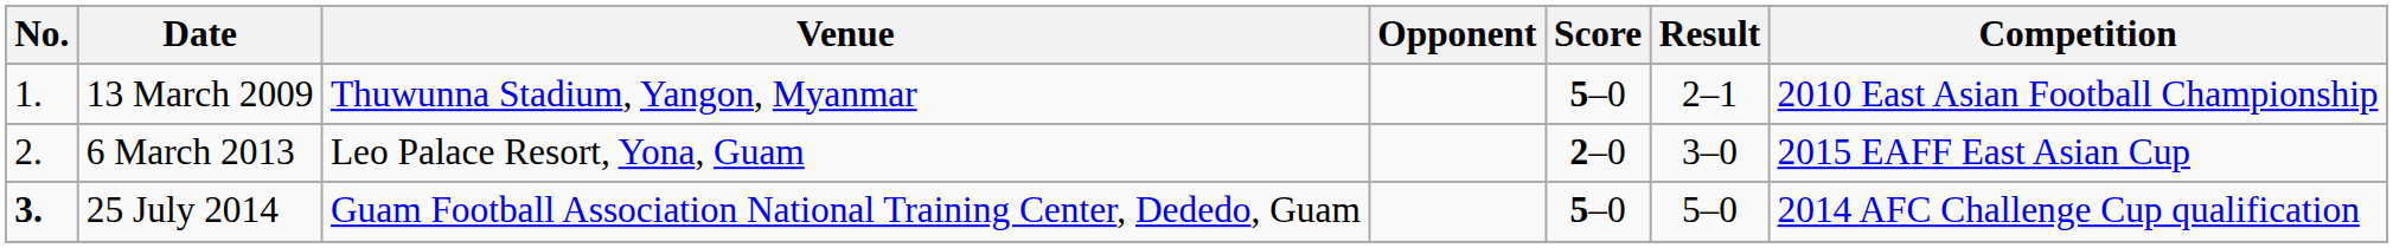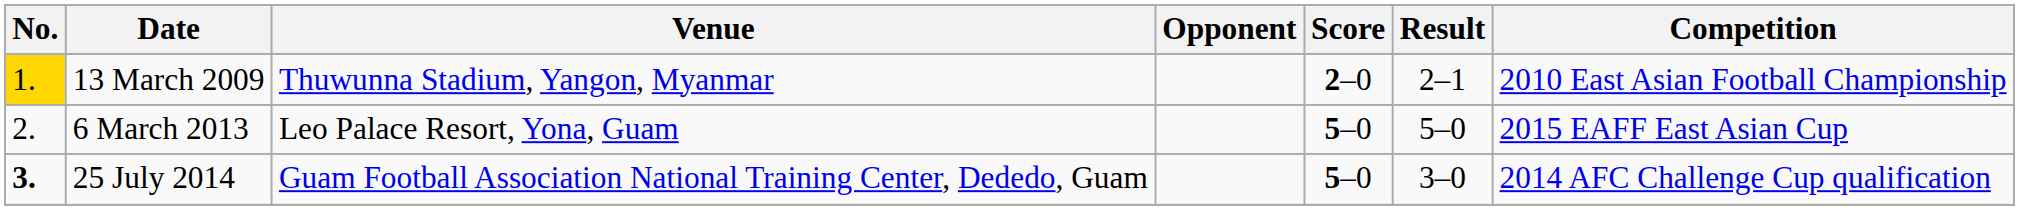 <table class="wikitable">
 <tr>
 <th>No.</th>
 <th>Date</th>
 <th>Venue</th>
 <th>Opponent</th>
 <th>Score</th>
 <th>Result</th>
 <th>Competition</th>
 </tr>
 <tr>
-<td>1.</td>
+<td style="background: gold;">1.</td>
 <td>13 March 2009</td>
 <td><a href='#'>Thuwunna Stadium</a>, <a href='#'>Yangon</a>, <a href='#'>Myanmar</a></td>
 <td></td>
-<td align=center><strong>5</strong>–0</td>
+<td align=center><strong>2</strong>–0</td>
 <td align=center>2–1</td>
 <td><a href='#'>2010 East Asian Football Championship</a></td>
 </tr>
 <tr>
 <td>2.</td>
 <td>6 March 2013</td>
 <td>Leo Palace Resort, <a href='#'>Yona</a>, <a href='#'>Guam</a></td>
 <td></td>
-<td align=center><strong>2</strong>–0</td>
-<td align=center>3–0</td>
+<td align=center><strong>5</strong>–0</td>
+<td align=center>5–0</td>
 <td><a href='#'>2015 EAFF East Asian Cup</a></td>
 </tr>
 <tr>
 <td><strong>3.</strong></td>
 <td>25 July 2014</td>
 <td><a href='#'>Guam Football Association National Training Center</a>, <a href='#'>Dededo</a>, Guam</td>
 <td></td>
 <td align=center><strong>5</strong>–0</td>
-<td align=center>5–0</td>
+<td align=center>3–0</td>
 <td><a href='#'>2014 AFC Challenge Cup qualification</a></td>
 </tr>
 <tr>
 </tr>
 </table>
